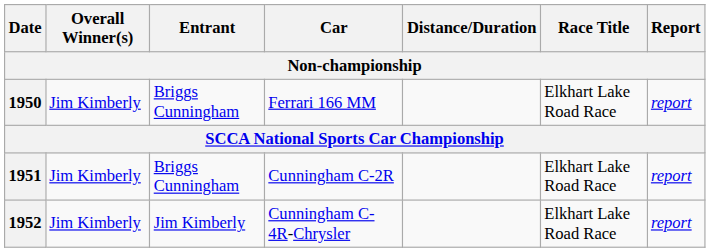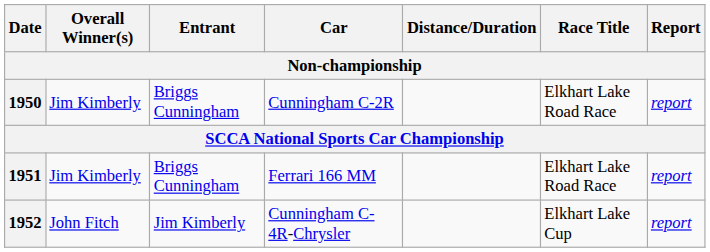 <table class="wikitable" style="font-size: 90%;">
 <tr>
 <th>Date</th>
 <th>Overall Winner(s)</th>
 <th>Entrant</th>
 <th>Car</th>
 <th>Distance/Duration</th>
 <th>Race Title</th>
 <th>Report</th>
 </tr>
 <tr>
 <th colspan="8">Non-championship</th>
 </tr>
 <tr>
 <th>1950</th>
 <td> <a href='#'>Jim Kimberly</a></td>
 <td> <a href='#'>Briggs Cunningham</a></td>
-<td><a href='#'>Ferrari 166 MM</a></td>
+<td><a href='#'>Cunningham C-2R</a></td>
 <td></td>
 <td>Elkhart Lake Road Race</td>
 <td><em><a href='#'>report</a></em></td>
 </tr>
 <tr>
 <th colspan="8"><a href='#'>SCCA National Sports Car Championship</a></th>
 </tr>
 <tr>
 <th>1951</th>
 <td> <a href='#'>Jim Kimberly</a></td>
 <td> <a href='#'>Briggs Cunningham</a></td>
-<td><a href='#'>Cunningham C-2R</a></td>
+<td><a href='#'>Ferrari 166 MM</a></td>
 <td></td>
 <td>Elkhart Lake Road Race</td>
 <td><em><a href='#'>report</a></em></td>
 </tr>
 <tr>
 <th>1952</th>
-<td> <a href='#'>Jim Kimberly</a></td>
+<td> <a href='#'>John Fitch</a></td>
 <td> <a href='#'>Jim Kimberly</a></td>
 <td><a href='#'>Cunningham C-4R</a>-<a href='#'>Chrysler</a></td>
 <td></td>
-<td>Elkhart Lake Road Race</td>
+<td>Elkhart Lake Cup</td>
 <td><em><a href='#'>report</a></em></td>
 </tr>
 </table>
